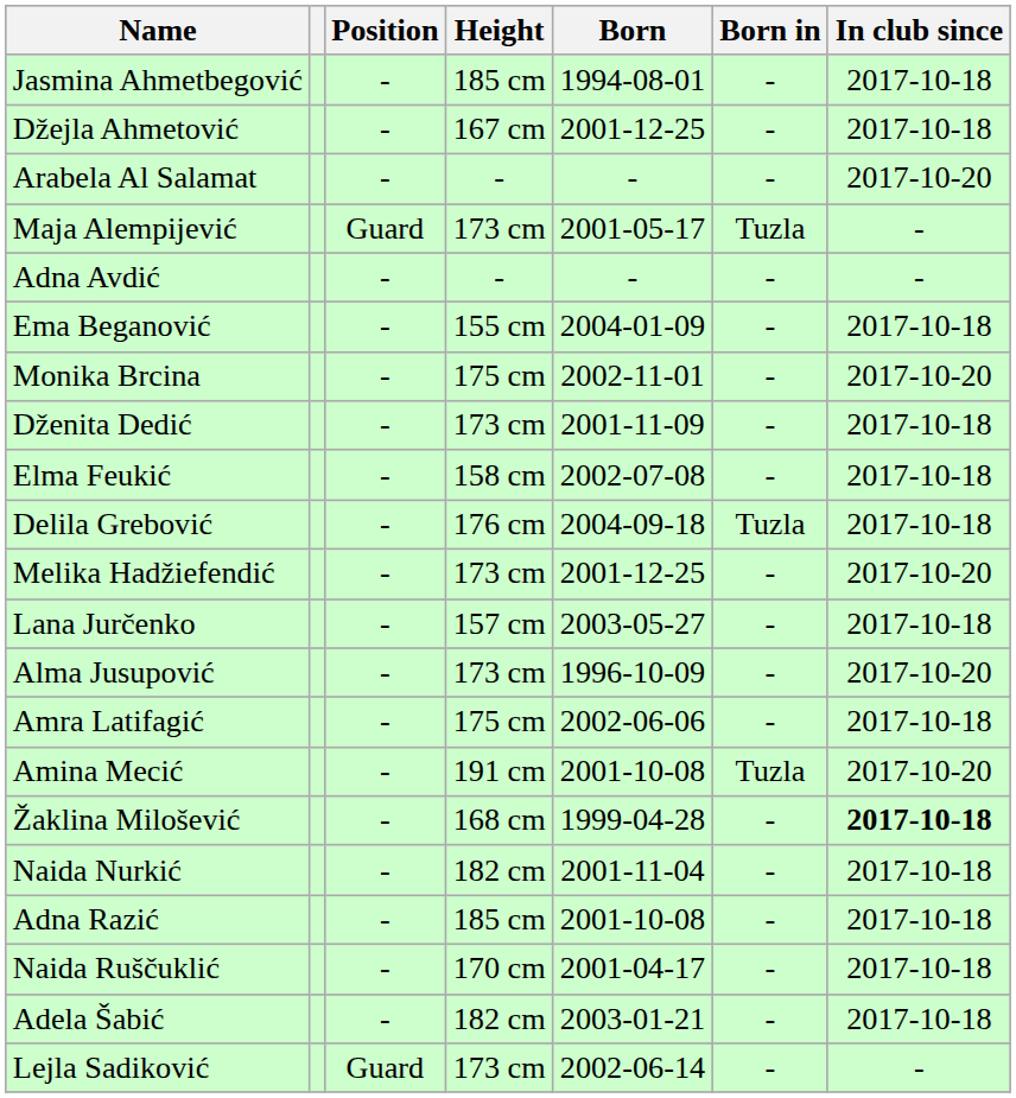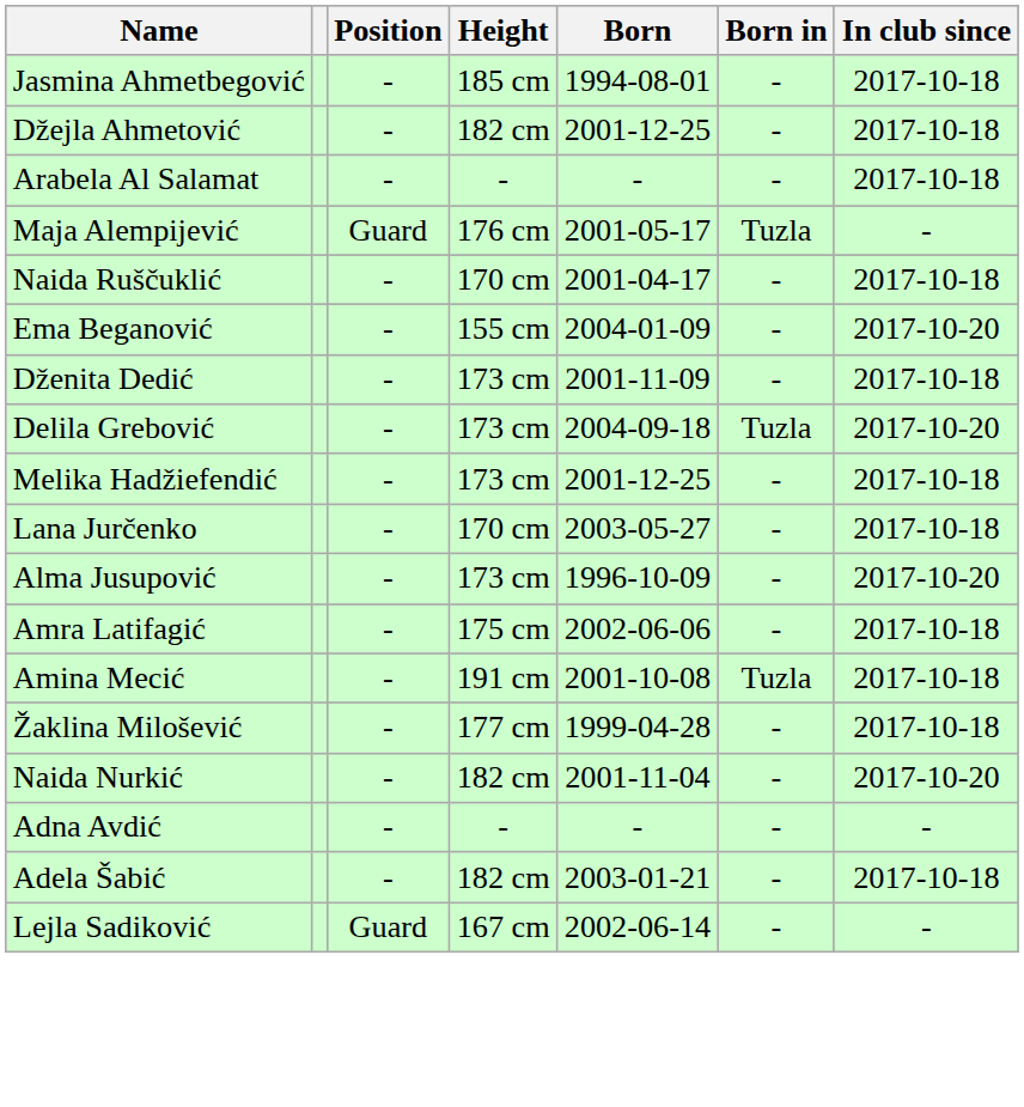 <table class="wikitable" style="text-align:center">
 <tr>
 <th>Name</th>
 <th></th>
 <th>Position</th>
 <th>Height</th>
 <th>Born</th>
 <th>Born in</th>
 <th>In club since</th>
 </tr>
 <tr bgcolor="#ccffcc">
 <td align="left">Jasmina Ahmetbegović</td>
 <td></td>
 <td>-</td>
 <td>185 cm</td>
 <td>1994-08-01</td>
 <td>-</td>
 <td>2017-10-18</td>
 </tr>
 <tr bgcolor="#ccffcc">
 <td align="left">Džejla Ahmetović</td>
 <td></td>
 <td>-</td>
-<td>167 cm</td>
+<td>182 cm</td>
 <td>2001-12-25</td>
 <td>-</td>
 <td>2017-10-18</td>
 </tr>
 <tr bgcolor="#ccffcc">
 <td align="left">Arabela Al Salamat</td>
 <td></td>
 <td>-</td>
 <td>-</td>
 <td>-</td>
 <td>-</td>
-<td>2017-10-20</td>
+<td>2017-10-18</td>
 </tr>
 <tr bgcolor="#ccffcc">
 <td align="left">Maja Alempijević</td>
 <td></td>
 <td>Guard</td>
-<td>173 cm</td>
+<td>176 cm</td>
 <td>2001-05-17</td>
 <td>Tuzla</td>
 <td>-</td>
 </tr>
 <tr bgcolor="#ccffcc">
-<td align="left">Adna Avdić</td>
+<td align="left">Naida Ruščuklić</td>
 <td></td>
 <td>-</td>
+<td>170 cm</td>
+<td>2001-04-17</td>
 <td>-</td>
-<td>-</td>
-<td>-</td>
-<td>-</td>
+<td>2017-10-18</td>
 </tr>
 <tr bgcolor="#ccffcc">
 <td align="left">Ema Beganović</td>
 <td></td>
 <td>-</td>
 <td>155 cm</td>
 <td>2004-01-09</td>
-<td>-</td>
-<td>2017-10-18</td>
-</tr>
-<tr bgcolor="#ccffcc">
-<td align="left">Monika Brcina</td>
-<td></td>
-<td>-</td>
-<td>175 cm</td>
-<td>2002-11-01</td>
 <td>-</td>
 <td>2017-10-20</td>
 </tr>
 <tr bgcolor="#ccffcc">
 <td align="left">Dženita Dedić</td>
 <td></td>
 <td>-</td>
 <td>173 cm</td>
 <td>2001-11-09</td>
 <td>-</td>
 <td>2017-10-18</td>
 </tr>
 <tr bgcolor="#ccffcc">
-<td align="left">Elma Feukić</td>
-<td></td>
-<td>-</td>
-<td>158 cm</td>
-<td>2002-07-08</td>
-<td>-</td>
-<td>2017-10-18</td>
-</tr>
-<tr bgcolor="#ccffcc">
 <td align="left">Delila Grebović</td>
 <td></td>
 <td>-</td>
-<td>176 cm</td>
+<td>173 cm</td>
 <td>2004-09-18</td>
 <td>Tuzla</td>
-<td>2017-10-18</td>
+<td>2017-10-20</td>
 </tr>
 <tr bgcolor="#ccffcc">
 <td align="left">Melika Hadžiefendić</td>
 <td></td>
 <td>-</td>
 <td>173 cm</td>
 <td>2001-12-25</td>
 <td>-</td>
-<td>2017-10-20</td>
+<td>2017-10-18</td>
 </tr>
 <tr bgcolor="#ccffcc">
 <td align="left">Lana Jurčenko</td>
 <td></td>
 <td>-</td>
-<td>157 cm</td>
+<td>170 cm</td>
 <td>2003-05-27</td>
 <td>-</td>
 <td>2017-10-18</td>
 </tr>
 <tr bgcolor="#ccffcc">
 <td align="left">Alma Jusupović</td>
 <td></td>
 <td>-</td>
 <td>173 cm</td>
 <td>1996-10-09</td>
 <td>-</td>
 <td>2017-10-20</td>
 </tr>
 <tr bgcolor="#ccffcc">
 <td align="left">Amra Latifagić</td>
 <td></td>
 <td>-</td>
 <td>175 cm</td>
 <td>2002-06-06</td>
 <td>-</td>
 <td>2017-10-18</td>
 </tr>
 <tr bgcolor="#ccffcc">
 <td align="left">Amina Mecić</td>
 <td></td>
 <td>-</td>
 <td>191 cm</td>
 <td>2001-10-08</td>
 <td>Tuzla</td>
-<td>2017-10-20</td>
+<td>2017-10-18</td>
 </tr>
 <tr bgcolor="#ccffcc">
 <td align="left">Žaklina Milošević</td>
 <td></td>
 <td>-</td>
-<td>168 cm</td>
+<td>177 cm</td>
 <td>1999-04-28</td>
 <td>-</td>
-<td><strong>2017-10-18</strong></td>
+<td>2017-10-18</td>
 </tr>
 <tr bgcolor="#ccffcc">
 <td align="left">Naida Nurkić</td>
 <td></td>
 <td>-</td>
 <td>182 cm</td>
 <td>2001-11-04</td>
 <td>-</td>
-<td>2017-10-18</td>
+<td>2017-10-20</td>
 </tr>
 <tr bgcolor="#ccffcc">
-<td align="left">Adna Razić</td>
+<td align="left">Adna Avdić</td>
 <td></td>
 <td>-</td>
-<td>185 cm</td>
-<td>2001-10-08</td>
 <td>-</td>
-<td>2017-10-18</td>
-</tr>
-<tr bgcolor="#ccffcc">
-<td align="left">Naida Ruščuklić</td>
-<td></td>
 <td>-</td>
-<td>170 cm</td>
-<td>2001-04-17</td>
 <td>-</td>
-<td>2017-10-18</td>
+<td>-</td>
 </tr>
 <tr bgcolor="#ccffcc">
 <td align="left">Adela Šabić</td>
 <td></td>
 <td>-</td>
 <td>182 cm</td>
 <td>2003-01-21</td>
 <td>-</td>
 <td>2017-10-18</td>
 </tr>
 <tr bgcolor="#ccffcc">
 <td align="left">Lejla Sadiković</td>
 <td></td>
 <td>Guard</td>
-<td>173 cm</td>
+<td>167 cm</td>
 <td>2002-06-14</td>
 <td>-</td>
 <td>-</td>
 </tr>
 </table>
